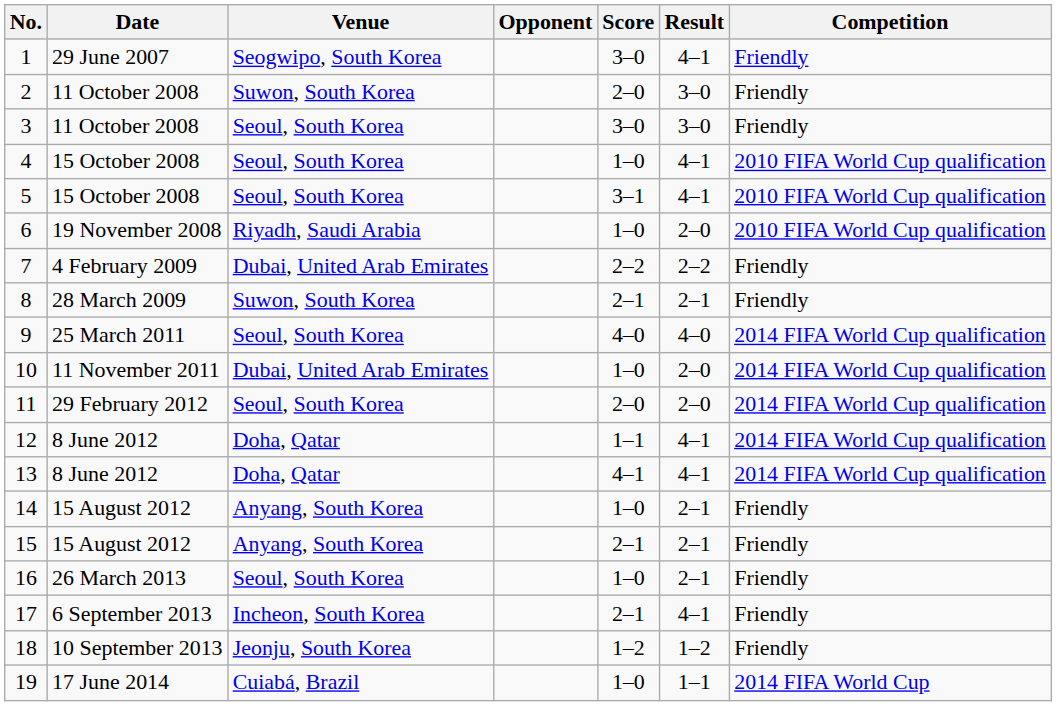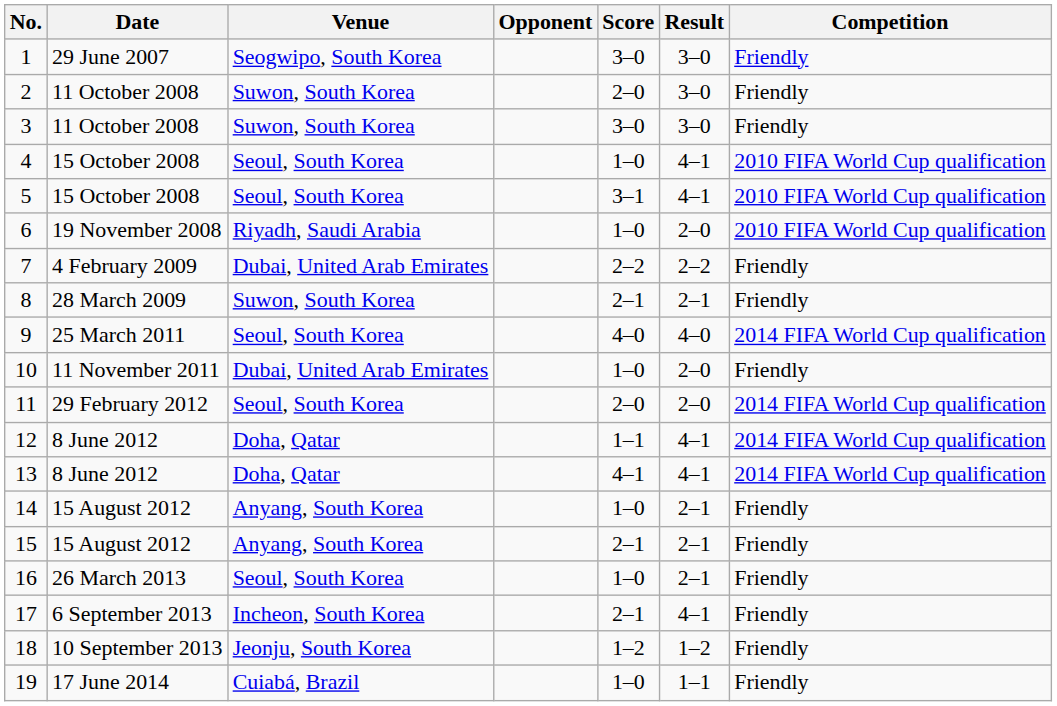 <table class="wikitable sortable">
 <tr>
 <th>No.</th>
 <th>Date</th>
 <th>Venue</th>
 <th>Opponent</th>
 <th>Score</th>
 <th>Result</th>
 <th>Competition</th>
 </tr>
 <tr>
 <td align="center">1</td>
 <td>29 June 2007</td>
 <td><a href='#'>Seogwipo</a>, <a href='#'>South Korea</a></td>
 <td></td>
 <td align="center">3–0</td>
-<td align="center">4–1</td>
+<td align="center">3–0</td>
 <td><a href='#'>Friendly</a></td>
 </tr>
 <tr>
 <td align="center">2</td>
 <td>11 October 2008</td>
 <td><a href='#'>Suwon</a>, <a href='#'>South Korea</a></td>
 <td></td>
 <td align="center">2–0</td>
 <td align="center">3–0</td>
 <td>Friendly</td>
 </tr>
 <tr>
 <td align="center">3</td>
 <td>11 October 2008</td>
-<td><a href='#'>Seoul</a>, <a href='#'>South Korea</a></td>
+<td><a href='#'>Suwon</a>, <a href='#'>South Korea</a></td>
 <td></td>
 <td align="center">3–0</td>
 <td align="center">3–0</td>
 <td>Friendly</td>
 </tr>
 <tr>
 <td align="center">4</td>
 <td>15 October 2008</td>
 <td><a href='#'>Seoul</a>, <a href='#'>South Korea</a></td>
 <td></td>
 <td align="center">1–0</td>
 <td align="center">4–1</td>
 <td><a href='#'>2010 FIFA World Cup qualification</a></td>
 </tr>
 <tr>
 <td align="center">5</td>
 <td>15 October 2008</td>
 <td><a href='#'>Seoul</a>, <a href='#'>South Korea</a></td>
 <td></td>
 <td align="center">3–1</td>
 <td align="center">4–1</td>
 <td><a href='#'>2010 FIFA World Cup qualification</a></td>
 </tr>
 <tr>
 <td align="center">6</td>
 <td>19 November 2008</td>
 <td><a href='#'>Riyadh</a>, <a href='#'>Saudi Arabia</a></td>
 <td></td>
 <td align="center">1–0</td>
 <td align="center">2–0</td>
 <td><a href='#'>2010 FIFA World Cup qualification</a></td>
 </tr>
 <tr>
 <td align="center">7</td>
 <td>4 February 2009</td>
 <td><a href='#'>Dubai</a>, <a href='#'>United Arab Emirates</a></td>
 <td></td>
 <td align="center">2–2</td>
 <td align="center">2–2</td>
 <td>Friendly</td>
 </tr>
 <tr>
 <td align="center">8</td>
 <td>28 March 2009</td>
 <td><a href='#'>Suwon</a>, <a href='#'>South Korea</a></td>
 <td></td>
 <td align="center">2–1</td>
 <td align="center">2–1</td>
 <td>Friendly</td>
 </tr>
 <tr>
 <td align="center">9</td>
 <td>25 March 2011</td>
 <td><a href='#'>Seoul</a>, <a href='#'>South Korea</a></td>
 <td></td>
 <td align="center">4–0</td>
 <td align="center">4–0</td>
 <td><a href='#'>2014 FIFA World Cup qualification</a></td>
 </tr>
 <tr>
 <td align="center">10</td>
 <td>11 November 2011</td>
 <td><a href='#'>Dubai</a>, <a href='#'>United Arab Emirates</a></td>
 <td></td>
 <td align="center">1–0</td>
 <td align="center">2–0</td>
-<td><a href='#'>2014 FIFA World Cup qualification</a></td>
+<td>Friendly</td>
 </tr>
 <tr>
 <td align="center">11</td>
 <td>29 February 2012</td>
 <td><a href='#'>Seoul</a>, <a href='#'>South Korea</a></td>
 <td></td>
 <td align="center">2–0</td>
 <td align="center">2–0</td>
 <td><a href='#'>2014 FIFA World Cup qualification</a></td>
 </tr>
 <tr>
 <td align="center">12</td>
 <td>8 June 2012</td>
 <td><a href='#'>Doha</a>, <a href='#'>Qatar</a></td>
 <td></td>
 <td align="center">1–1</td>
 <td align="center">4–1</td>
 <td><a href='#'>2014 FIFA World Cup qualification</a></td>
 </tr>
 <tr>
 <td align="center">13</td>
 <td>8 June 2012</td>
 <td><a href='#'>Doha</a>, <a href='#'>Qatar</a></td>
 <td></td>
 <td align="center">4–1</td>
 <td align="center">4–1</td>
 <td><a href='#'>2014 FIFA World Cup qualification</a></td>
 </tr>
 <tr>
 <td align="center">14</td>
 <td>15 August 2012</td>
 <td><a href='#'>Anyang</a>, <a href='#'>South Korea</a></td>
 <td></td>
 <td align="center">1–0</td>
 <td align="center">2–1</td>
 <td>Friendly</td>
 </tr>
 <tr>
 <td align="center">15</td>
 <td>15 August 2012</td>
 <td><a href='#'>Anyang</a>, <a href='#'>South Korea</a></td>
 <td></td>
 <td align="center">2–1</td>
 <td align="center">2–1</td>
 <td>Friendly</td>
 </tr>
 <tr>
 <td align="center">16</td>
 <td>26 March 2013</td>
 <td><a href='#'>Seoul</a>, <a href='#'>South Korea</a></td>
 <td></td>
 <td align="center">1–0</td>
 <td align="center">2–1</td>
 <td>Friendly</td>
 </tr>
 <tr>
 <td align="center">17</td>
 <td>6 September 2013</td>
 <td><a href='#'>Incheon</a>, <a href='#'>South Korea</a></td>
 <td></td>
 <td align="center">2–1</td>
 <td align="center">4–1</td>
 <td>Friendly</td>
 </tr>
 <tr>
 <td align="center">18</td>
 <td>10 September 2013</td>
 <td><a href='#'>Jeonju</a>, <a href='#'>South Korea</a></td>
 <td></td>
 <td align="center">1–2</td>
 <td align="center">1–2</td>
 <td>Friendly</td>
 </tr>
 <tr>
 <td align="center">19</td>
 <td>17 June 2014</td>
 <td><a href='#'>Cuiabá</a>, <a href='#'>Brazil</a></td>
 <td></td>
 <td align="center">1–0</td>
 <td align="center">1–1</td>
-<td><a href='#'>2014 FIFA World Cup</a></td>
+<td>Friendly</td>
 </tr>
 </table>
